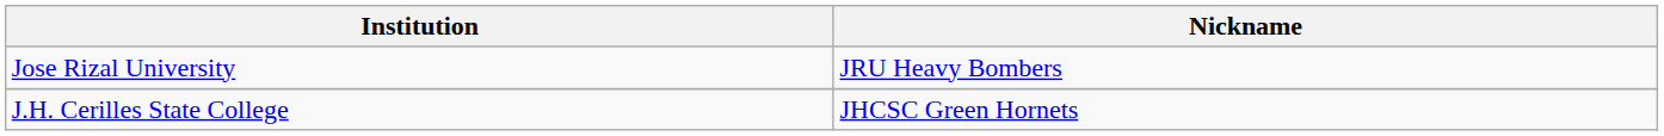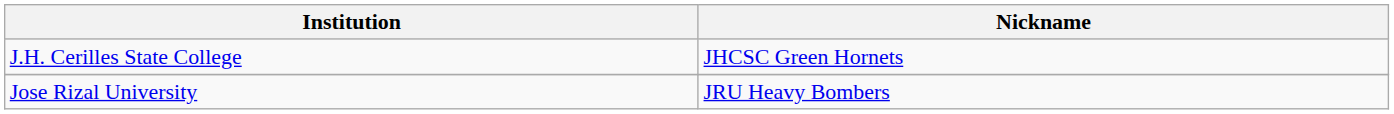 <table class="wikitable" style="width: 80%">
 <tr>
 <th width=7%>Institution</th>
 <th width=7%>Nickname</th>
 </tr>
 <tr>
-<td><a href='#'>Jose Rizal University</a></td>
-<td><a href='#'>JRU Heavy Bombers</a></td>
+<td><a href='#'>J.H. Cerilles State College</a></td>
+<td><a href='#'>JHCSC Green Hornets</a></td>
 </tr>
 <tr>
 </tr>
 <tr>
-<td><a href='#'>J.H. Cerilles State College</a></td>
-<td><a href='#'>JHCSC Green Hornets</a></td>
+<td><a href='#'>Jose Rizal University</a></td>
+<td><a href='#'>JRU Heavy Bombers</a></td>
 </tr>
 </table>
